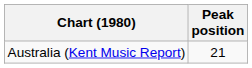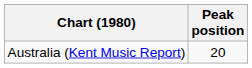 <table class="wikitable">
 <tr>
 <th>Chart (1980)</th>
 <th>Peak<br>position</th>
 </tr>
 <tr>
 <td>Australia (<a href='#'>Kent Music Report</a>)</td>
-<td align="center">21</td>
+<td align="center">20</td>
 </tr>
 </table>
